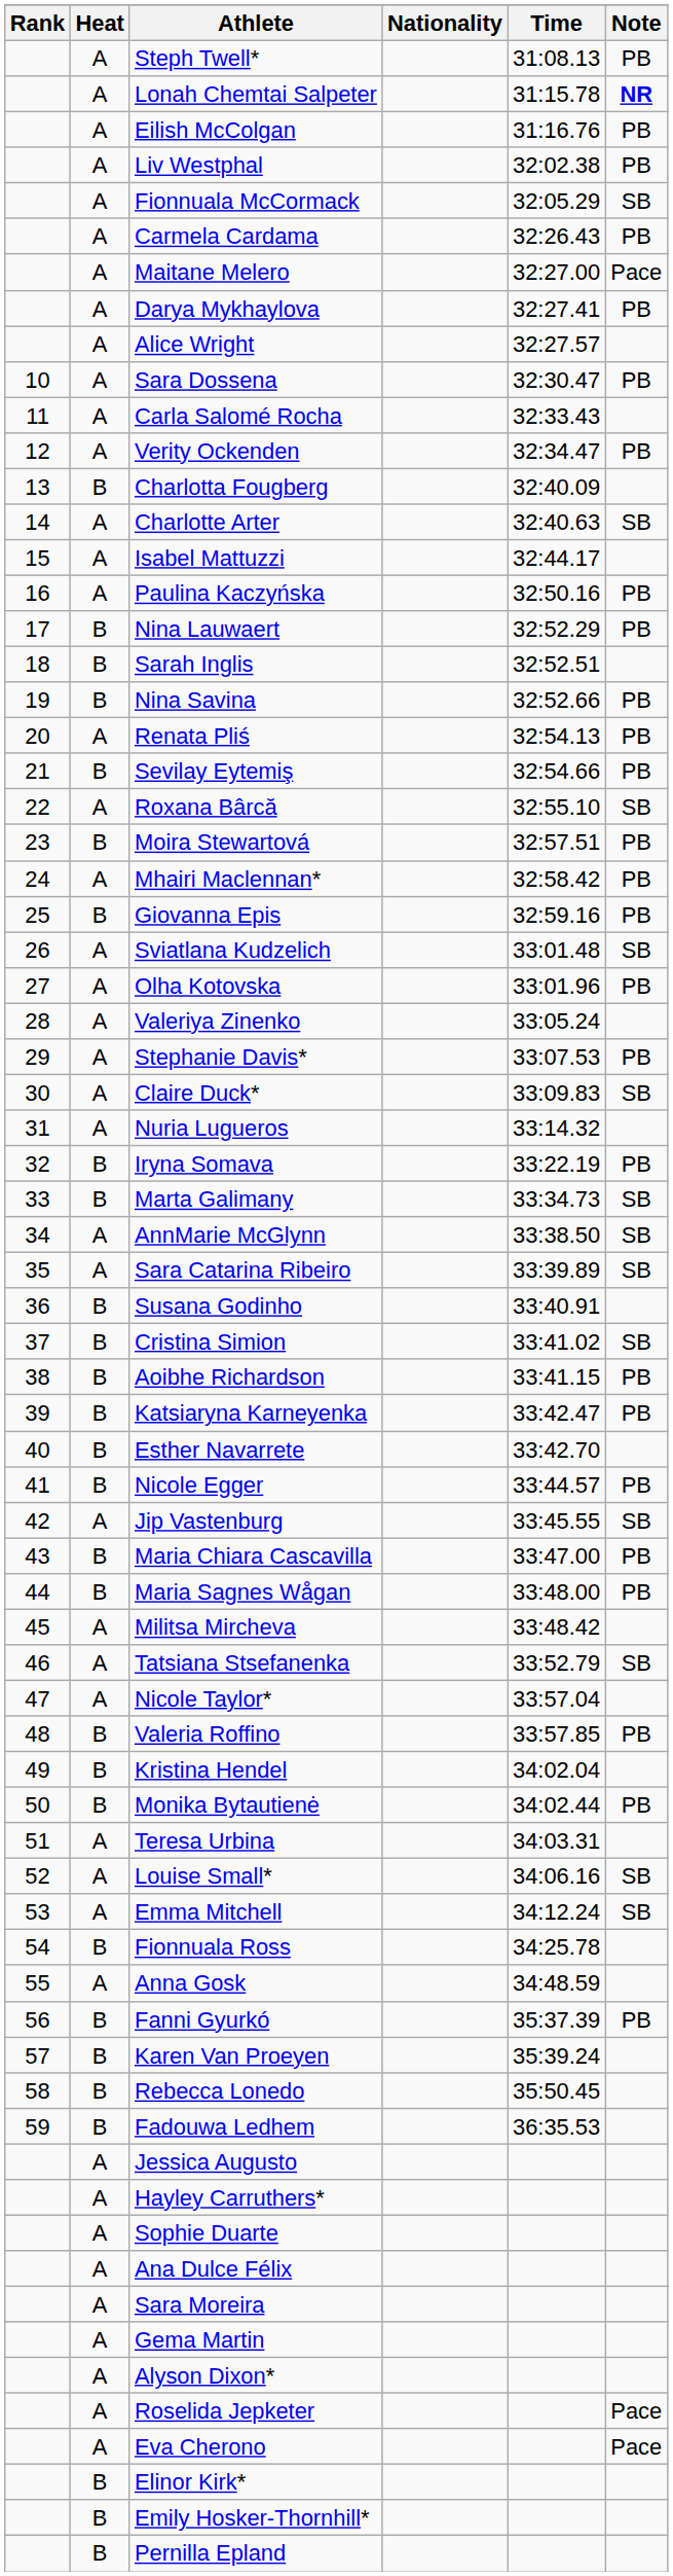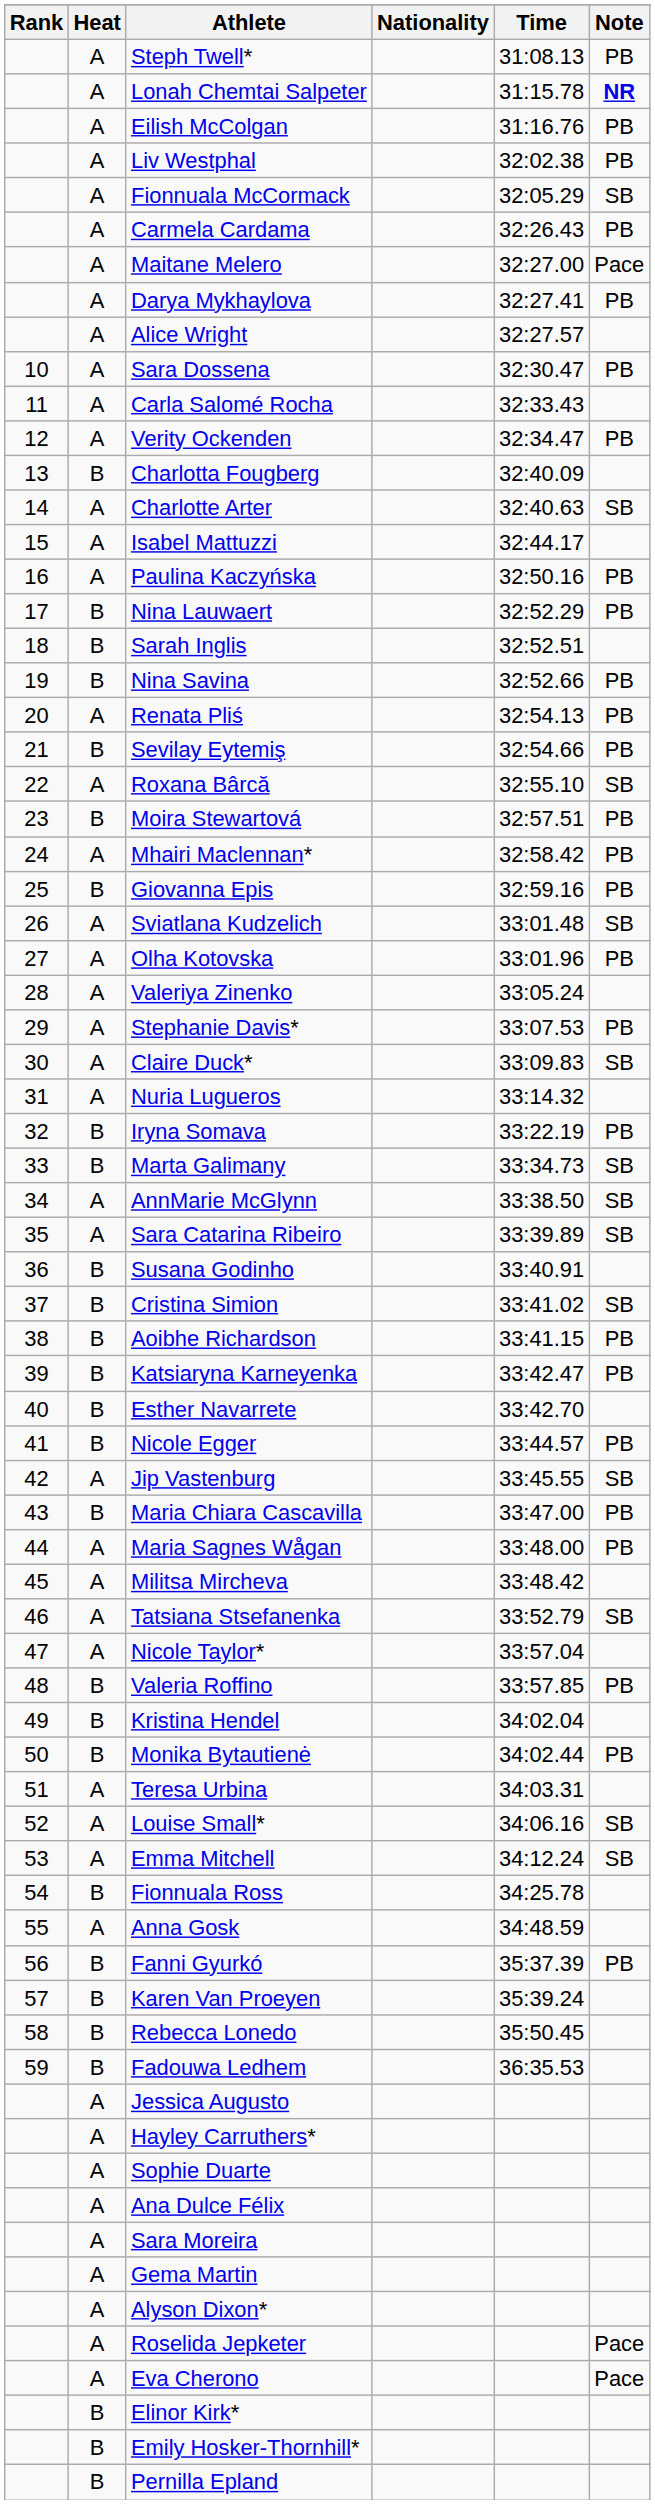 <table class="wikitable sortable" style=" text-align:center; font-size:95%;">
 <tr>
 </tr>
 <tr>
 <th>Rank</th>
 <th>Heat</th>
 <th>Athlete</th>
 <th>Nationality</th>
 <th>Time</th>
 <th>Note</th>
 </tr>
 <tr>
 <td></td>
 <td>A</td>
 <td align=left><a href='#'>Steph Twell</a>*</td>
 <td align=left></td>
 <td>31:08.13</td>
 <td>PB</td>
 </tr>
 <tr>
 <td></td>
 <td>A</td>
 <td align=left><a href='#'>Lonah Chemtai Salpeter</a></td>
 <td align=left></td>
 <td>31:15.78</td>
 <td><strong><a href='#'>NR</a></strong></td>
 </tr>
 <tr>
 <td></td>
 <td>A</td>
 <td align=left><a href='#'>Eilish McColgan</a></td>
 <td align=left></td>
 <td>31:16.76</td>
 <td>PB</td>
 </tr>
 <tr>
 <td></td>
 <td>A</td>
 <td align=left><a href='#'>Liv Westphal</a></td>
 <td align=left></td>
 <td>32:02.38</td>
 <td>PB</td>
 </tr>
 <tr>
 <td></td>
 <td>A</td>
 <td align=left><a href='#'>Fionnuala McCormack</a></td>
 <td align=left></td>
 <td>32:05.29</td>
 <td>SB</td>
 </tr>
 <tr>
 <td></td>
 <td>A</td>
 <td align=left><a href='#'>Carmela Cardama</a></td>
 <td align=left></td>
 <td>32:26.43</td>
 <td>PB</td>
 </tr>
 <tr>
 <td></td>
 <td>A</td>
 <td align=left><a href='#'>Maitane Melero</a></td>
 <td align=left></td>
 <td>32:27.00</td>
 <td>Pace</td>
 </tr>
 <tr>
 <td></td>
 <td>A</td>
 <td align=left><a href='#'>Darya Mykhaylova</a></td>
 <td align=left></td>
 <td>32:27.41</td>
 <td>PB</td>
 </tr>
 <tr>
 <td></td>
 <td>A</td>
 <td align=left><a href='#'>Alice Wright</a></td>
 <td align=left></td>
 <td>32:27.57</td>
 <td></td>
 </tr>
 <tr>
 <td>10</td>
 <td>A</td>
 <td align=left><a href='#'>Sara Dossena</a></td>
 <td align=left></td>
 <td>32:30.47</td>
 <td>PB</td>
 </tr>
 <tr>
 <td>11</td>
 <td>A</td>
 <td align=left><a href='#'>Carla Salomé Rocha</a></td>
 <td align=left></td>
 <td>32:33.43</td>
 <td></td>
 </tr>
 <tr>
 <td>12</td>
 <td>A</td>
 <td align=left><a href='#'>Verity Ockenden</a></td>
 <td align=left></td>
 <td>32:34.47</td>
 <td>PB</td>
 </tr>
 <tr>
 <td>13</td>
 <td>B</td>
 <td align=left><a href='#'>Charlotta Fougberg</a></td>
 <td align=left></td>
 <td>32:40.09</td>
 <td></td>
 </tr>
 <tr>
 <td>14</td>
 <td>A</td>
 <td align=left><a href='#'>Charlotte Arter</a></td>
 <td align=left></td>
 <td>32:40.63</td>
 <td>SB</td>
 </tr>
 <tr>
 <td>15</td>
 <td>A</td>
 <td align=left><a href='#'>Isabel Mattuzzi</a></td>
 <td align=left></td>
 <td>32:44.17</td>
 <td></td>
 </tr>
 <tr>
 <td>16</td>
 <td>A</td>
 <td align=left><a href='#'>Paulina Kaczyńska</a></td>
 <td align=left></td>
 <td>32:50.16</td>
 <td>PB</td>
 </tr>
 <tr>
 <td>17</td>
 <td>B</td>
 <td align=left><a href='#'>Nina Lauwaert</a></td>
 <td align=left></td>
 <td>32:52.29</td>
 <td>PB</td>
 </tr>
 <tr>
 <td>18</td>
 <td>B</td>
 <td align=left><a href='#'>Sarah Inglis</a></td>
 <td align=left></td>
 <td>32:52.51</td>
 <td></td>
 </tr>
 <tr>
 <td>19</td>
 <td>B</td>
 <td align=left><a href='#'>Nina Savina</a></td>
 <td align=left></td>
 <td>32:52.66</td>
 <td>PB</td>
 </tr>
 <tr>
 <td>20</td>
 <td>A</td>
 <td align=left><a href='#'>Renata Pliś</a></td>
 <td align=left></td>
 <td>32:54.13</td>
 <td>PB</td>
 </tr>
 <tr>
 <td>21</td>
 <td>B</td>
 <td align=left><a href='#'>Sevilay Eytemiş</a></td>
 <td align=left></td>
 <td>32:54.66</td>
 <td>PB</td>
 </tr>
 <tr>
 <td>22</td>
 <td>A</td>
 <td align=left><a href='#'>Roxana Bârcă</a></td>
 <td align=left></td>
 <td>32:55.10</td>
 <td>SB</td>
 </tr>
 <tr>
 <td>23</td>
 <td>B</td>
 <td align=left><a href='#'>Moira Stewartová</a></td>
 <td align=left></td>
 <td>32:57.51</td>
 <td>PB</td>
 </tr>
 <tr>
 <td>24</td>
 <td>A</td>
 <td align=left><a href='#'>Mhairi Maclennan</a>*</td>
 <td align=left></td>
 <td>32:58.42</td>
 <td>PB</td>
 </tr>
 <tr>
 <td>25</td>
 <td>B</td>
 <td align=left><a href='#'>Giovanna Epis</a></td>
 <td align=left></td>
 <td>32:59.16</td>
 <td>PB</td>
 </tr>
 <tr>
 <td>26</td>
 <td>A</td>
 <td align=left><a href='#'>Sviatlana Kudzelich</a></td>
 <td align=left></td>
 <td>33:01.48</td>
 <td>SB</td>
 </tr>
 <tr>
 <td>27</td>
 <td>A</td>
 <td align=left><a href='#'>Olha Kotovska</a></td>
 <td align=left></td>
 <td>33:01.96</td>
 <td>PB</td>
 </tr>
 <tr>
 <td>28</td>
 <td>A</td>
 <td align=left><a href='#'>Valeriya Zinenko</a></td>
 <td align=left></td>
 <td>33:05.24</td>
 <td></td>
 </tr>
 <tr>
 <td>29</td>
 <td>A</td>
 <td align=left><a href='#'>Stephanie Davis</a>*</td>
 <td align=left></td>
 <td>33:07.53</td>
 <td>PB</td>
 </tr>
 <tr>
 <td>30</td>
 <td>A</td>
 <td align=left><a href='#'>Claire Duck</a>*</td>
 <td align=left></td>
 <td>33:09.83</td>
 <td>SB</td>
 </tr>
 <tr>
 <td>31</td>
 <td>A</td>
 <td align=left><a href='#'>Nuria Lugueros</a></td>
 <td align=left></td>
 <td>33:14.32</td>
 <td></td>
 </tr>
 <tr>
 <td>32</td>
 <td>B</td>
 <td align=left><a href='#'>Iryna Somava</a></td>
 <td align=left></td>
 <td>33:22.19</td>
 <td>PB</td>
 </tr>
 <tr>
 <td>33</td>
 <td>B</td>
 <td align=left><a href='#'>Marta Galimany</a></td>
 <td align=left></td>
 <td>33:34.73</td>
 <td>SB</td>
 </tr>
 <tr>
 <td>34</td>
 <td>A</td>
 <td align=left><a href='#'>AnnMarie McGlynn</a></td>
 <td align=left></td>
 <td>33:38.50</td>
 <td>SB</td>
 </tr>
 <tr>
 <td>35</td>
 <td>A</td>
 <td align=left><a href='#'>Sara Catarina Ribeiro</a></td>
 <td align=left></td>
 <td>33:39.89</td>
 <td>SB</td>
 </tr>
 <tr>
 <td>36</td>
 <td>B</td>
 <td align=left><a href='#'>Susana Godinho</a></td>
 <td align=left></td>
 <td>33:40.91</td>
 <td></td>
 </tr>
 <tr>
 <td>37</td>
 <td>B</td>
 <td align=left><a href='#'>Cristina Simion</a></td>
 <td align=left></td>
 <td>33:41.02</td>
 <td>SB</td>
 </tr>
 <tr>
 <td>38</td>
 <td>B</td>
 <td align=left><a href='#'>Aoibhe Richardson</a></td>
 <td align=left></td>
 <td>33:41.15</td>
 <td>PB</td>
 </tr>
 <tr>
 <td>39</td>
 <td>B</td>
 <td align=left><a href='#'>Katsiaryna Karneyenka</a></td>
 <td align=left></td>
 <td>33:42.47</td>
 <td>PB</td>
 </tr>
 <tr>
 <td>40</td>
 <td>B</td>
 <td align=left><a href='#'>Esther Navarrete</a></td>
 <td align=left></td>
 <td>33:42.70</td>
 <td></td>
 </tr>
 <tr>
 <td>41</td>
 <td>B</td>
 <td align=left><a href='#'>Nicole Egger</a></td>
 <td align=left></td>
 <td>33:44.57</td>
 <td>PB</td>
 </tr>
 <tr>
 <td>42</td>
 <td>A</td>
 <td align=left><a href='#'>Jip Vastenburg</a></td>
 <td align=left></td>
 <td>33:45.55</td>
 <td>SB</td>
 </tr>
 <tr>
 <td>43</td>
 <td>B</td>
 <td align=left><a href='#'>Maria Chiara Cascavilla</a></td>
 <td align=left></td>
 <td>33:47.00</td>
 <td>PB</td>
 </tr>
 <tr>
 <td>44</td>
-<td>B</td>
+<td>A</td>
 <td align=left><a href='#'>Maria Sagnes Wågan</a></td>
 <td align=left></td>
 <td>33:48.00</td>
 <td>PB</td>
 </tr>
 <tr>
 <td>45</td>
 <td>A</td>
 <td align=left><a href='#'>Militsa Mircheva</a></td>
 <td align=left></td>
 <td>33:48.42</td>
 <td></td>
 </tr>
 <tr>
 <td>46</td>
 <td>A</td>
 <td align=left><a href='#'>Tatsiana Stsefanenka</a></td>
 <td align=left></td>
 <td>33:52.79</td>
 <td>SB</td>
 </tr>
 <tr>
 <td>47</td>
 <td>A</td>
 <td align=left><a href='#'>Nicole Taylor</a>*</td>
 <td align=left></td>
 <td>33:57.04</td>
 <td></td>
 </tr>
 <tr>
 <td>48</td>
 <td>B</td>
 <td align=left><a href='#'>Valeria Roffino</a></td>
 <td align=left></td>
 <td>33:57.85</td>
 <td>PB</td>
 </tr>
 <tr>
 <td>49</td>
 <td>B</td>
 <td align=left><a href='#'>Kristina Hendel</a></td>
 <td align=left></td>
 <td>34:02.04</td>
 <td></td>
 </tr>
 <tr>
 <td>50</td>
 <td>B</td>
 <td align=left><a href='#'>Monika Bytautienė</a></td>
 <td align=left></td>
 <td>34:02.44</td>
 <td>PB</td>
 </tr>
 <tr>
 <td>51</td>
 <td>A</td>
 <td align=left><a href='#'>Teresa Urbina</a></td>
 <td align=left></td>
 <td>34:03.31</td>
 <td></td>
 </tr>
 <tr>
 <td>52</td>
 <td>A</td>
 <td align=left><a href='#'>Louise Small</a>*</td>
 <td align=left></td>
 <td>34:06.16</td>
 <td>SB</td>
 </tr>
 <tr>
 <td>53</td>
 <td>A</td>
 <td align=left><a href='#'>Emma Mitchell</a></td>
 <td align=left></td>
 <td>34:12.24</td>
 <td>SB</td>
 </tr>
 <tr>
 <td>54</td>
 <td>B</td>
 <td align=left><a href='#'>Fionnuala Ross</a></td>
 <td align=left></td>
 <td>34:25.78</td>
 <td></td>
 </tr>
 <tr>
 <td>55</td>
 <td>A</td>
 <td align=left><a href='#'>Anna Gosk</a></td>
 <td align=left></td>
 <td>34:48.59</td>
 <td></td>
 </tr>
 <tr>
 <td>56</td>
 <td>B</td>
 <td align=left><a href='#'>Fanni Gyurkó</a></td>
 <td align=left></td>
 <td>35:37.39</td>
 <td>PB</td>
 </tr>
 <tr>
 <td>57</td>
 <td>B</td>
 <td align=left><a href='#'>Karen Van Proeyen</a></td>
 <td align=left></td>
 <td>35:39.24</td>
 <td></td>
 </tr>
 <tr>
 <td>58</td>
 <td>B</td>
 <td align=left><a href='#'>Rebecca Lonedo</a></td>
 <td align=left></td>
 <td>35:50.45</td>
 <td></td>
 </tr>
 <tr>
 <td>59</td>
 <td>B</td>
 <td align=left><a href='#'>Fadouwa Ledhem</a></td>
 <td align=left></td>
 <td>36:35.53</td>
 <td></td>
 </tr>
 <tr>
 <td></td>
 <td>A</td>
 <td align=left><a href='#'>Jessica Augusto</a></td>
 <td align=left></td>
 <td></td>
 <td></td>
 </tr>
 <tr>
 <td></td>
 <td>A</td>
 <td align=left><a href='#'>Hayley Carruthers</a>*</td>
 <td align=left></td>
 <td></td>
 <td></td>
 </tr>
 <tr>
 <td></td>
 <td>A</td>
 <td align=left><a href='#'>Sophie Duarte</a></td>
 <td align=left></td>
 <td></td>
 <td></td>
 </tr>
 <tr>
 <td></td>
 <td>A</td>
 <td align=left><a href='#'>Ana Dulce Félix</a></td>
 <td align=left></td>
 <td></td>
 <td></td>
 </tr>
 <tr>
 <td></td>
 <td>A</td>
 <td align=left><a href='#'>Sara Moreira</a></td>
 <td align=left></td>
 <td></td>
 <td></td>
 </tr>
 <tr>
 <td></td>
 <td>A</td>
 <td align=left><a href='#'>Gema Martin</a></td>
 <td align=left></td>
 <td></td>
 <td></td>
 </tr>
 <tr>
 <td></td>
 <td>A</td>
 <td align=left><a href='#'>Alyson Dixon</a>*</td>
 <td align=left></td>
 <td></td>
 <td></td>
 </tr>
 <tr>
 <td></td>
 <td>A</td>
 <td align=left><a href='#'>Roselida Jepketer</a></td>
 <td align=left></td>
 <td></td>
 <td>Pace</td>
 </tr>
 <tr>
 <td></td>
 <td>A</td>
 <td align=left><a href='#'>Eva Cherono</a></td>
 <td align=left></td>
 <td></td>
 <td>Pace</td>
 </tr>
 <tr>
 <td></td>
 <td>B</td>
 <td align=left><a href='#'>Elinor Kirk</a>*</td>
 <td align=left></td>
 <td></td>
 <td></td>
 </tr>
 <tr>
 <td></td>
 <td>B</td>
 <td align=left><a href='#'>Emily Hosker-Thornhill</a>*</td>
 <td align=left></td>
 <td></td>
 <td></td>
 </tr>
 <tr>
 <td></td>
 <td>B</td>
 <td align=left><a href='#'>Pernilla Epland</a></td>
 <td align=left></td>
 <td></td>
 <td></td>
 </tr>
 </table>
